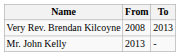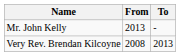 <table class="wikitable">
 <tr>
 <th>Name</th>
 <th>From</th>
 <th>To</th>
 </tr>
 <tr>
+<td>Mr. John Kelly</td>
+<td>2013</td>
+<td>-</td>
+</tr>
+<tr>
 <td>Very Rev. Brendan Kilcoyne</td>
 <td>2008</td>
 <td>2013</td>
 </tr>
-<tr>
-<td>Mr. John Kelly</td>
-<td>2013</td>
-<td>-</td>
-</tr>
 </table>
